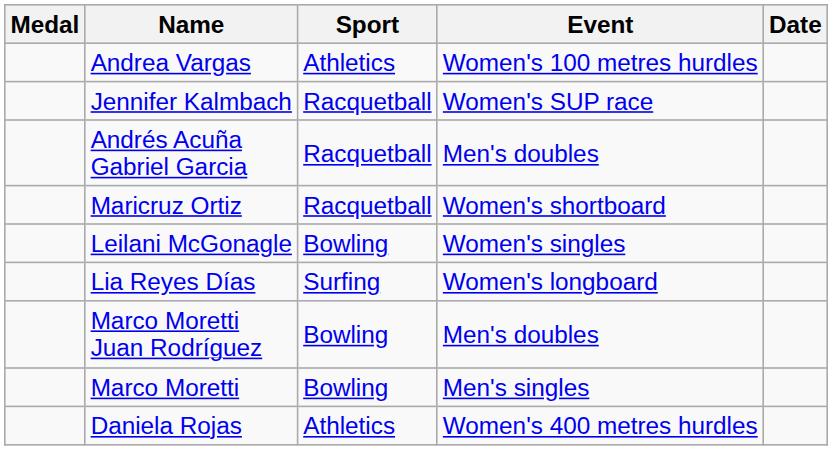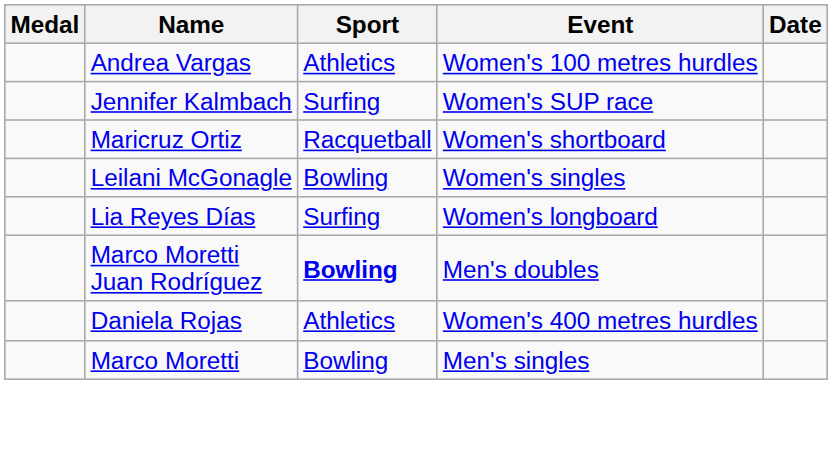 <table class="wikitable sortable" style="font-size:95%">
 <tr>
 <th>Medal</th>
 <th>Name</th>
 <th>Sport</th>
 <th>Event</th>
 <th>Date</th>
 </tr>
 <tr>
 <td></td>
 <td><a href='#'>Andrea Vargas</a></td>
 <td><a href='#'>Athletics</a></td>
 <td><a href='#'>Women's 100 metres hurdles</a></td>
 <td></td>
 </tr>
 <tr>
 <td></td>
 <td><a href='#'>Jennifer Kalmbach</a></td>
-<td><a href='#'>Racquetball</a></td>
+<td><a href='#'>Surfing</a></td>
 <td><a href='#'>Women's SUP race</a></td>
-<td></td>
-</tr>
-<tr>
-<td></td>
-<td><a href='#'>Andrés Acuña</a><br><a href='#'>Gabriel Garcia</a></td>
-<td><a href='#'>Racquetball</a></td>
-<td><a href='#'>Men's doubles</a></td>
 <td></td>
 </tr>
 <tr>
 <td></td>
 <td><a href='#'>Maricruz Ortiz</a></td>
 <td><a href='#'>Racquetball</a></td>
 <td><a href='#'>Women's shortboard</a></td>
 <td></td>
 </tr>
 <tr>
 <td></td>
 <td><a href='#'>Leilani McGonagle</a></td>
 <td><a href='#'>Bowling</a></td>
 <td><a href='#'>Women's singles</a></td>
 <td></td>
 </tr>
 <tr>
 <td></td>
 <td><a href='#'>Lia Reyes Días</a></td>
 <td><a href='#'>Surfing</a></td>
 <td><a href='#'>Women's longboard</a></td>
 <td></td>
 </tr>
 <tr>
 <td></td>
 <td><a href='#'>Marco Moretti</a><br><a href='#'>Juan Rodríguez</a></td>
-<td><a href='#'>Bowling</a></td>
+<td><strong><a href='#'>Bowling</a></strong></td>
 <td><a href='#'>Men's doubles</a></td>
+<td></td>
+</tr>
+<tr>
+<td></td>
+<td><a href='#'>Daniela Rojas</a></td>
+<td><a href='#'>Athletics</a></td>
+<td><a href='#'>Women's 400 metres hurdles</a></td>
 <td></td>
 </tr>
 <tr>
 <td></td>
 <td><a href='#'>Marco Moretti</a></td>
 <td><a href='#'>Bowling</a></td>
 <td><a href='#'>Men's singles</a></td>
 <td></td>
 </tr>
-<tr>
-<td></td>
-<td><a href='#'>Daniela Rojas</a></td>
-<td><a href='#'>Athletics</a></td>
-<td><a href='#'>Women's 400 metres hurdles</a></td>
-<td></td>
-</tr>
 </table>
